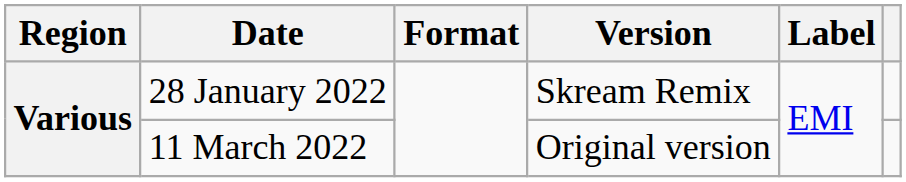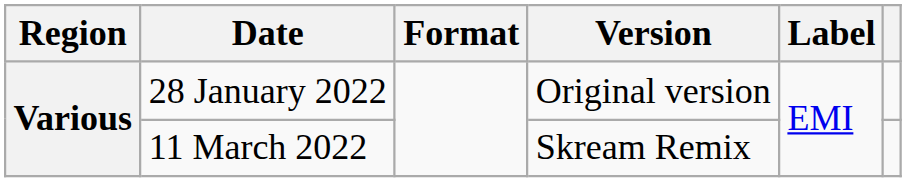 <table class="wikitable plainrowheaders">
 <tr>
 <th scope="col">Region</th>
 <th scope="col">Date</th>
 <th scope="col">Format</th>
 <th scope="col">Version</th>
 <th scope="col">Label</th>
 <th scope="col"></th>
 </tr>
 <tr>
 <th scope="row" rowspan="2">Various</th>
 <td>28 January 2022</td>
 <td rowspan="2"></td>
-<td>Skream Remix</td>
+<td>Original version</td>
 <td rowspan="2"><a href='#'>EMI</a></td>
 <td></td>
 </tr>
 <tr>
 <td>11 March 2022</td>
-<td>Original version</td>
+<td>Skream Remix</td>
 <td></td>
 </tr>
 </table>
